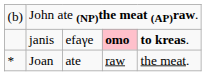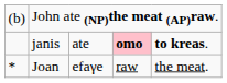 <table class="wikitable">
 <tr>
 <td>(b)</td>
 <td colspan="4">John ate <strong><sub>(NP)</sub>the meat <sub>(AP)</sub>raw</strong>.</td>
 </tr>
 <tr>
 <td></td>
 <td>janis</td>
-<td>efaγe</td>
+<td>ate</td>
 <td style="background: pink;"><strong>omo</strong></td>
 <td><strong>to kreas</strong>.</td>
 </tr>
 <tr>
 <td>*</td>
 <td>Joan</td>
-<td>ate</td>
+<td>efaγe</td>
 <td><u>raw</u></td>
 <td><u>the meat</u>.</td>
 </tr>
 </table>
